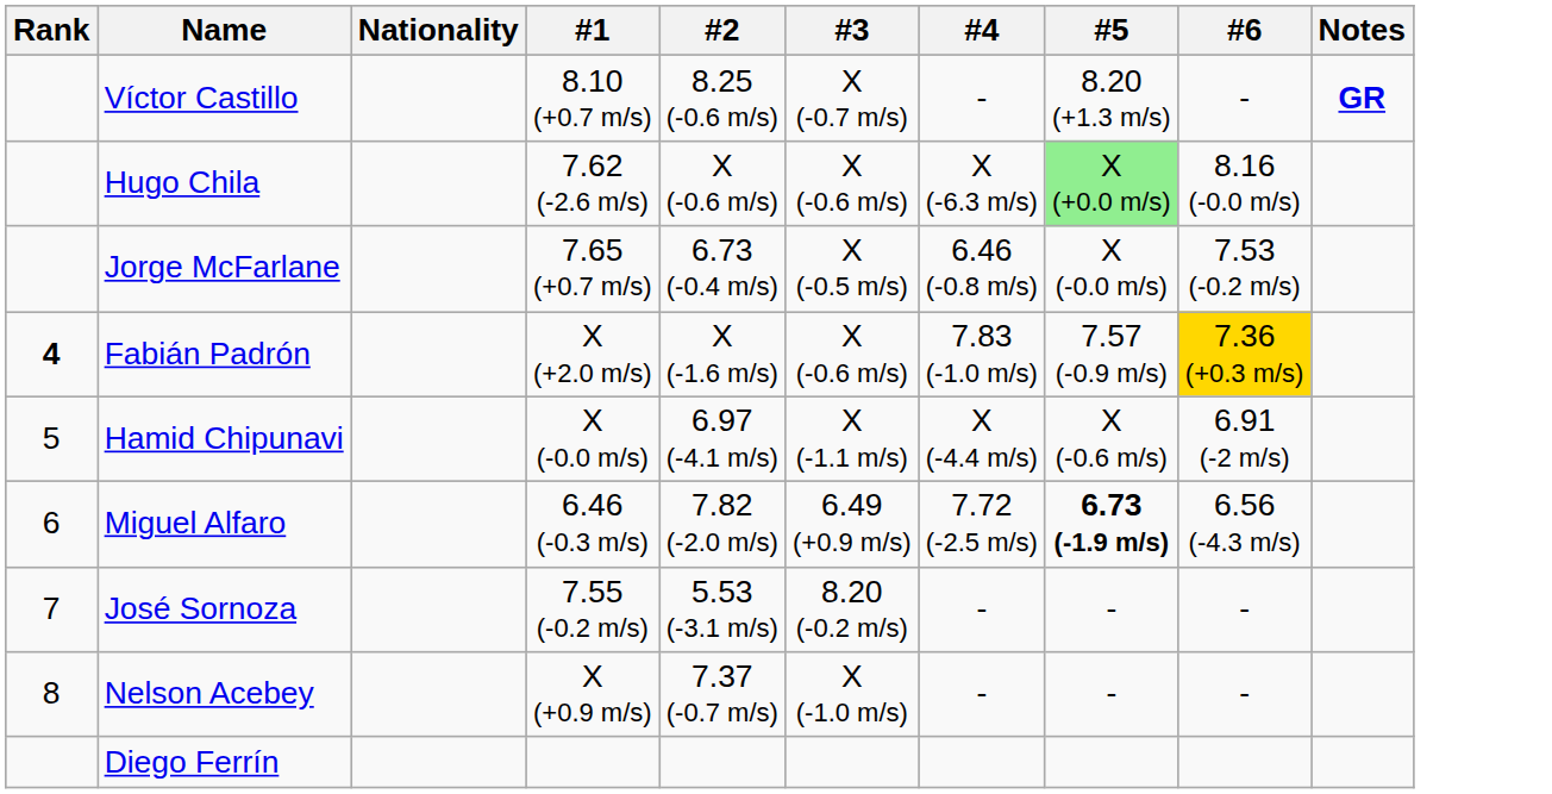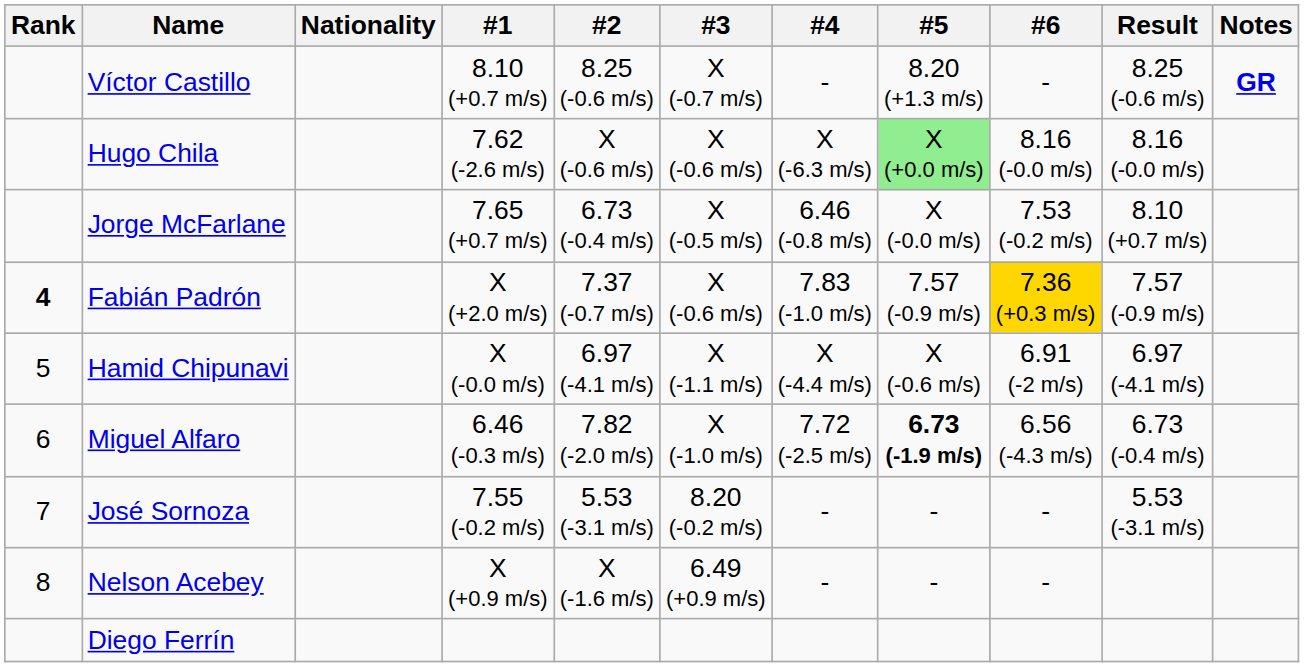 <table class="wikitable sortable" style="text-align:center">
 <tr>
 <th>Rank</th>
 <th>Name</th>
 <th>Nationality</th>
 <th>#1</th>
 <th>#2</th>
 <th>#3</th>
 <th>#4</th>
 <th>#5</th>
 <th>#6</th>
+<th>Result</th>
 <th>Notes</th>
 </tr>
 <tr>
 <td></td>
 <td align=left><a href='#'>Víctor Castillo</a></td>
 <td align=left></td>
 <td>8.10<br> <small>(+0.7 m/s)</small></td>
 <td>8.25<br> <small>(-0.6 m/s)</small></td>
 <td>X<br> <small>(-0.7 m/s)</small></td>
 <td>-</td>
 <td>8.20<br> <small>(+1.3 m/s)</small></td>
 <td>-</td>
+<td>8.25<br><small>(-0.6 m/s)</small></td>
 <td><strong><a href='#'>GR</a></strong></td>
 </tr>
 <tr>
 <td></td>
 <td align=left><a href='#'>Hugo Chila</a></td>
 <td align=left></td>
 <td>7.62<br> <small>(-2.6 m/s)</small></td>
 <td>X<br> <small>(-0.6 m/s)</small></td>
 <td>X<br> <small>(-0.6 m/s)</small></td>
 <td>X<br> <small>(-6.3 m/s)</small></td>
 <td style="background: lightgreen;">X<br> <small>(+0.0 m/s)</small></td>
 <td>8.16<br> <small>(-0.0 m/s)</small></td>
+<td>8.16<br><small>(-0.0 m/s)</small></td>
 <td></td>
 </tr>
 <tr>
 <td></td>
 <td align=left><a href='#'>Jorge McFarlane</a></td>
 <td align=left></td>
 <td>7.65<br> <small>(+0.7 m/s)</small></td>
 <td>6.73<br> <small>(-0.4 m/s)</small></td>
 <td>X<br> <small>(-0.5 m/s)</small></td>
 <td>6.46<br> <small>(-0.8 m/s)</small></td>
 <td>X<br> <small>(-0.0 m/s)</small></td>
 <td>7.53<br> <small>(-0.2 m/s)</small></td>
+<td>8.10<br><small>(+0.7 m/s)</small></td>
 <td></td>
 </tr>
 <tr>
 <td><strong>4</strong></td>
 <td align=left><a href='#'>Fabián Padrón</a></td>
 <td align=left></td>
 <td>X<br> <small>(+2.0 m/s)</small></td>
-<td>X<br> <small>(-1.6 m/s)</small></td>
+<td>7.37<br> <small>(-0.7 m/s)</small></td>
 <td>X<br> <small>(-0.6 m/s)</small></td>
 <td>7.83<br> <small>(-1.0 m/s)</small></td>
 <td>7.57<br> <small>(-0.9 m/s)</small></td>
 <td style="background: gold;">7.36<br> <small>(+0.3 m/s)</small></td>
+<td>7.57<br><small>(-0.9 m/s)</small></td>
 <td></td>
 </tr>
 <tr>
 <td>5</td>
 <td align=left><a href='#'>Hamid Chipunavi</a></td>
 <td align=left></td>
 <td>X<br> <small>(-0.0 m/s)</small></td>
 <td>6.97<br> <small>(-4.1 m/s)</small></td>
 <td>X<br> <small>(-1.1 m/s)</small></td>
 <td>X<br> <small>(-4.4 m/s)</small></td>
 <td>X<br> <small>(-0.6 m/s)</small></td>
 <td>6.91<br> <small>(-2 m/s)</small></td>
+<td>6.97<br><small>(-4.1 m/s)</small></td>
 <td></td>
 </tr>
 <tr>
 <td>6</td>
 <td align=left><a href='#'>Miguel Alfaro</a></td>
 <td align=left></td>
 <td>6.46<br> <small>(-0.3 m/s)</small></td>
 <td>7.82<br> <small>(-2.0 m/s)</small></td>
-<td>6.49<br> <small>(+0.9 m/s)</small></td>
+<td>X<br> <small>(-1.0 m/s)</small></td>
 <td>7.72<br> <small>(-2.5 m/s)</small></td>
 <td><strong>6.73<br> <small>(-1.9 m/s)</small></strong></td>
 <td>6.56<br> <small>(-4.3 m/s)</small></td>
+<td>6.73<br><small>(-0.4 m/s)</small></td>
 <td></td>
 </tr>
 <tr>
 <td>7</td>
 <td align=left><a href='#'>José Sornoza</a></td>
 <td align=left></td>
 <td>7.55<br> <small>(-0.2 m/s)</small></td>
 <td>5.53<br> <small>(-3.1 m/s)</small></td>
 <td>8.20<br> <small>(-0.2 m/s)</small></td>
 <td>-</td>
 <td>-</td>
 <td>-</td>
+<td>5.53<br><small>(-3.1 m/s)</small></td>
 <td></td>
 </tr>
 <tr>
 <td>8</td>
 <td align=left><a href='#'>Nelson Acebey</a></td>
 <td align=left></td>
 <td>X<br> <small>(+0.9 m/s)</small></td>
-<td>7.37<br> <small>(-0.7 m/s)</small></td>
-<td>X<br> <small>(-1.0 m/s)</small></td>
+<td>X<br> <small>(-1.6 m/s)</small></td>
+<td>6.49<br> <small>(+0.9 m/s)</small></td>
 <td>-</td>
 <td>-</td>
 <td>-</td>
+<td></td>
 <td></td>
 </tr>
 <tr>
 <td></td>
 <td align=left><a href='#'>Diego Ferrín</a></td>
 <td align=left></td>
 <td></td>
 <td></td>
 <td></td>
 <td></td>
 <td></td>
 <td></td>
 <td></td>
+<td></td>
 </tr>
 </table>
